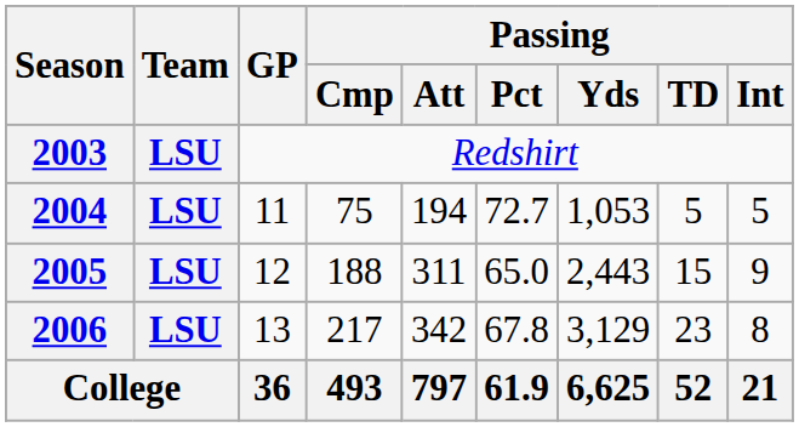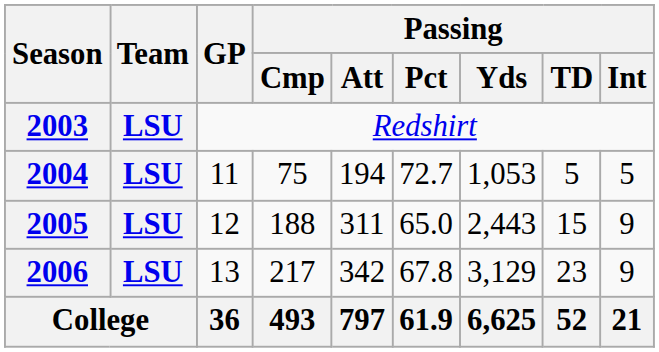 <table class="wikitable" style="text-align:center;">
 <tr>
 <th rowspan="2">Season</th>
 <th rowspan="2">Team</th>
 <th rowspan="2">GP</th>
 <th colspan="6">Passing</th>
 </tr>
 <tr>
 <th>Cmp</th>
 <th>Att</th>
 <th>Pct</th>
 <th>Yds</th>
 <th>TD</th>
 <th>Int</th>
 </tr>
 <tr>
 <th><a href='#'>2003</a></th>
 <th><a href='#'>LSU</a></th>
 <td colspan="7"> <em><a href='#'>Redshirt</a></em></td>
 </tr>
 <tr>
 <th><a href='#'>2004</a></th>
 <th><a href='#'>LSU</a></th>
 <td>11</td>
 <td>75</td>
 <td>194</td>
 <td>72.7</td>
 <td>1,053</td>
 <td>5</td>
 <td>5</td>
 </tr>
 <tr>
 <th><a href='#'>2005</a></th>
 <th><a href='#'>LSU</a></th>
 <td>12</td>
 <td>188</td>
 <td>311</td>
 <td>65.0</td>
 <td>2,443</td>
 <td>15</td>
 <td>9</td>
 </tr>
 <tr>
 <th><a href='#'>2006</a></th>
 <th><a href='#'>LSU</a></th>
 <td>13</td>
 <td>217</td>
 <td>342</td>
 <td>67.8</td>
 <td>3,129</td>
 <td>23</td>
-<td>8</td>
+<td>9</td>
 </tr>
 <tr>
 <th colspan="2">College</th>
 <th>36</th>
 <th>493</th>
 <th>797</th>
 <th>61.9</th>
 <th>6,625</th>
 <th>52</th>
 <th>21</th>
 </tr>
 </table>
